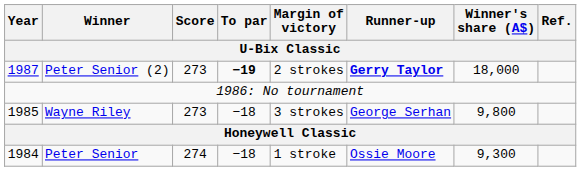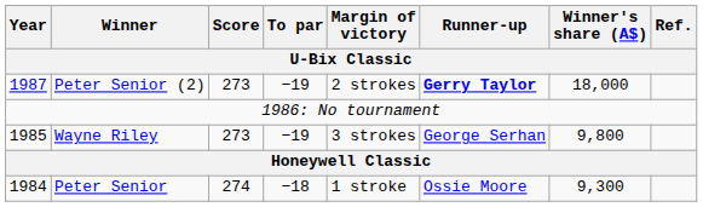 <table class=wikitable style="font-size:95%">
 <tr>
 <th>Year</th>
 <th>Winner</th>
 <th>Score</th>
 <th>To par</th>
 <th>Margin of<br>victory</th>
 <th>Runner-up</th>
 <th>Winner's<br>share (<a href='#'>A$</a>)</th>
 <th>Ref.</th>
 </tr>
 <tr>
 <th colspan=9>U-Bix Classic</th>
 </tr>
 <tr>
 <td><a href='#'>1987</a></td>
 <td> <a href='#'>Peter Senior</a> (2)</td>
 <td align=center>273</td>
-<td align=center><strong>−19</strong></td>
+<td align=center>−19</td>
 <td>2 strokes</td>
 <td><strong> <a href='#'>Gerry Taylor</a></strong></td>
 <td align=center>18,000</td>
 <td></td>
 </tr>
 <tr>
 <td colspan=9 align=center><em>1986: No tournament</em></td>
 </tr>
 <tr>
 <td>1985</td>
 <td> <a href='#'>Wayne Riley</a></td>
 <td align=center>273</td>
-<td align=center>−18</td>
+<td align=center>−19</td>
 <td>3 strokes</td>
 <td> <a href='#'>George Serhan</a></td>
 <td align=center>9,800</td>
 <td></td>
 </tr>
 <tr>
 <th colspan=9>Honeywell Classic</th>
 </tr>
 <tr>
 <td>1984</td>
 <td> <a href='#'>Peter Senior</a></td>
 <td align=center>274</td>
 <td align=center>−18</td>
 <td>1 stroke</td>
 <td> <a href='#'>Ossie Moore</a></td>
 <td align=center>9,300</td>
 <td></td>
 </tr>
 </table>
